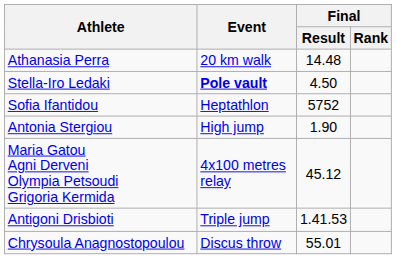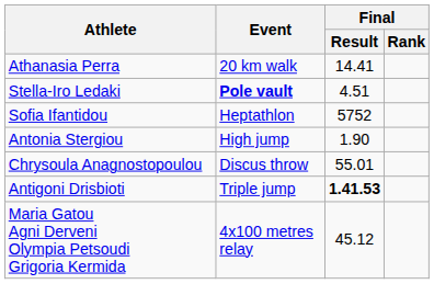 <table class=wikitable style="font-size:95%">
 <tr>
 <th rowspan="2" width=200>Athlete</th>
 <th rowspan="2" width=100>Event</th>
 <th colspan="2" width=90>Final</th>
 </tr>
 <tr>
 <th>Result</th>
 <th>Rank</th>
 </tr>
 <tr>
 <td><a href='#'>Athanasia Perra</a></td>
 <td><a href='#'>20 km walk</a></td>
-<td align=center>14.48</td>
+<td align=center>14.41</td>
 <td align=center></td>
 </tr>
 <tr>
 <td><a href='#'>Stella-Iro Ledaki</a></td>
 <td><strong><a href='#'>Pole vault</a></strong></td>
-<td align=center>4.50</td>
+<td align=center>4.51</td>
 <td align=center></td>
 </tr>
 <tr>
 <td><a href='#'>Sofia Ifantidou</a></td>
 <td><a href='#'>Heptathlon</a></td>
 <td align=center>5752</td>
 <td align=center></td>
 </tr>
 <tr>
 <td><a href='#'>Antonia Stergiou</a></td>
 <td><a href='#'>High jump</a></td>
 <td align=center>1.90</td>
 <td align=center></td>
 </tr>
 <tr>
+<td><a href='#'>Chrysoula Anagnostopoulou</a></td>
+<td><a href='#'>Discus throw</a></td>
+<td align=center>55.01</td>
+<td align=center></td>
+</tr>
+<tr>
+<td><a href='#'>Antigoni Drisbioti</a></td>
+<td><a href='#'>Triple jump</a></td>
+<td align=center><strong>1.41.53</strong></td>
+<td align=center></td>
+</tr>
+<tr>
 <td><a href='#'>Maria Gatou</a><br><a href='#'>Agni Derveni</a><br><a href='#'>Olympia Petsoudi</a><br><a href='#'>Grigoria Kermida</a></td>
 <td><a href='#'>4x100 metres relay</a></td>
 <td align=center>45.12</td>
 <td align=center></td>
 </tr>
-<tr>
-<td><a href='#'>Antigoni Drisbioti</a></td>
-<td><a href='#'>Triple jump</a></td>
-<td align=center>1.41.53</td>
-<td align=center></td>
-</tr>
-<tr>
-<td><a href='#'>Chrysoula Anagnostopoulou</a></td>
-<td><a href='#'>Discus throw</a></td>
-<td align=center>55.01</td>
-<td align=center></td>
-</tr>
 </table>
